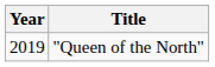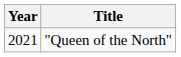 <table class="wikitable plainrowheaders sortable">
 <tr>
 <th scope="col">Year</th>
 <th scope="col">Title</th>
 </tr>
 <tr>
-<td>2019</td>
+<td>2021</td>
 <td>"Queen of the North" </td>
 </tr>
 </table>
